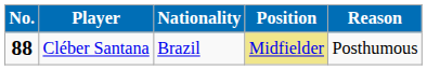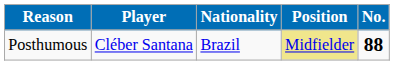 <table class="wikitable" style="font-size:100%; text-align: center;">
 <tr>
-<th style="color:white; background:#006EB6;""width:30px;">No.</th>
+<th style="color:white; background:#006EB6;""width:150px;">Reason</th>
 <th style="color:white; background:#006EB6;""width:125px;">Player</th>
 <th style="color:white; background:#006EB6;""width:100px;">Nationality</th>
 <th style="color:white; background:#006EB6;""width:150px;">Position</th>
-<th style="color:white; background:#006EB6;""width:150px;">Reason</th>
+<th style="color:white; background:#006EB6;""width:30px;">No.</th>
 </tr>
 <tr>
-<td><big><strong>88</strong></big></td>
+<td>Posthumous </td>
 <td align=left><a href='#'>Cléber Santana</a></td>
 <td align=left> <a href='#'>Brazil</a></td>
 <td style="background: khaki;"><a href='#'>Midfielder</a></td>
-<td>Posthumous </td>
+<td><big><strong>88</strong></big></td>
 </tr>
 </table>
